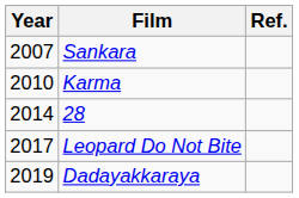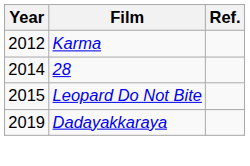 <table class="wikitable">
 <tr>
 <th>Year</th>
 <th>Film</th>
 <th>Ref.</th>
 </tr>
 <tr>
-<td>2007</td>
-<td><em><a href='#'>Sankara</a></em></td>
-<td></td>
-</tr>
-<tr>
-<td>2010</td>
+<td>2012</td>
 <td><em><a href='#'>Karma</a></em></td>
 <td></td>
 </tr>
 <tr>
 <td>2014</td>
 <td><em><a href='#'>28</a></em></td>
 <td></td>
 </tr>
 <tr>
-<td>2017</td>
+<td>2015</td>
 <td><em><a href='#'>Leopard Do Not Bite</a></em></td>
 <td></td>
 </tr>
 <tr>
 <td>2019</td>
 <td><em><a href='#'>Dadayakkaraya</a></em></td>
 <td></td>
 </tr>
 </table>
